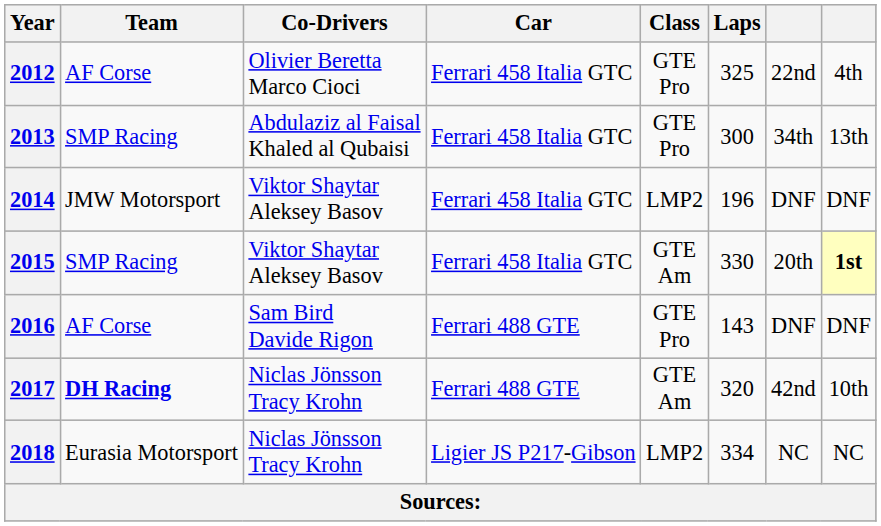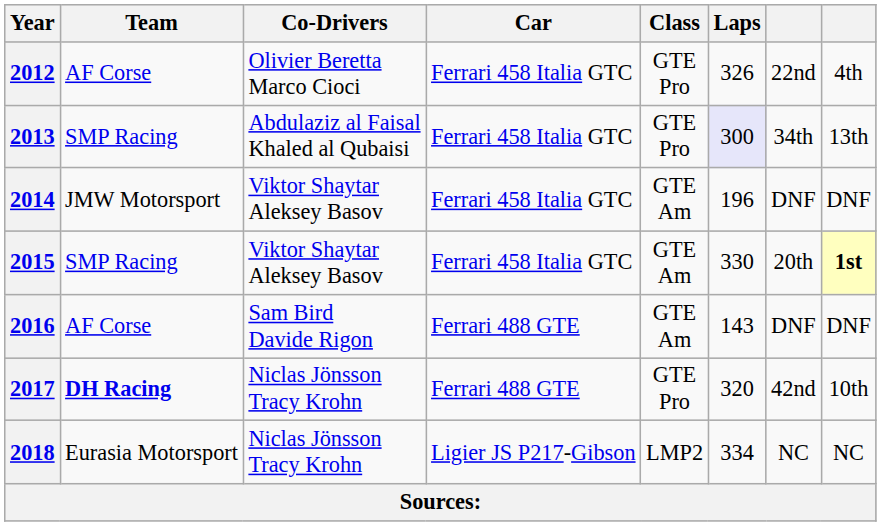 <table class="wikitable" style="text-align:center; font-size:90%">
 <tr>
 <th>Year</th>
 <th>Team</th>
 <th>Co-Drivers</th>
 <th>Car</th>
 <th>Class</th>
 <th>Laps</th>
 <th></th>
 <th></th>
 </tr>
 <tr>
 <th><a href='#'>2012</a></th>
 <td align=left> <a href='#'>AF Corse</a></td>
 <td align=left> <a href='#'>Olivier Beretta</a><br> Marco Cioci</td>
 <td align=left><a href='#'>Ferrari 458 Italia</a> GTC</td>
 <td>GTE<br>Pro</td>
-<td>325</td>
+<td>326</td>
 <td>22nd</td>
 <td>4th</td>
 </tr>
 <tr>
 <th><a href='#'>2013</a></th>
 <td align=left> <a href='#'>SMP Racing</a></td>
 <td align=left> <a href='#'>Abdulaziz al Faisal</a><br> Khaled al Qubaisi</td>
 <td align=left><a href='#'>Ferrari 458 Italia</a> GTC</td>
 <td>GTE<br>Pro</td>
-<td>300</td>
+<td style="background: lavender;">300</td>
 <td>34th</td>
 <td>13th</td>
 </tr>
 <tr>
 <th><a href='#'>2014</a></th>
 <td align=left> JMW Motorsport</td>
 <td align=left> <a href='#'>Viktor Shaytar</a><br> Aleksey Basov</td>
 <td align=left><a href='#'>Ferrari 458 Italia</a> GTC</td>
-<td>LMP2</td>
+<td>GTE<br>Am</td>
 <td>196</td>
 <td>DNF</td>
 <td>DNF</td>
 </tr>
 <tr>
 <th><a href='#'>2015</a></th>
 <td align=left> <a href='#'>SMP Racing</a></td>
 <td align=left> <a href='#'>Viktor Shaytar</a><br> Aleksey Basov</td>
 <td align=left><a href='#'>Ferrari 458 Italia</a> GTC</td>
 <td>GTE<br>Am</td>
 <td>330</td>
 <td>20th</td>
 <td style="background:#FFFFBF;"><strong>1st</strong></td>
 </tr>
 <tr>
 <th><a href='#'>2016</a></th>
 <td align=left> <a href='#'>AF Corse</a></td>
 <td align=left> <a href='#'>Sam Bird</a><br> <a href='#'>Davide Rigon</a></td>
 <td align=left><a href='#'>Ferrari 488 GTE</a></td>
-<td>GTE<br>Pro</td>
+<td>GTE<br>Am</td>
 <td>143</td>
 <td>DNF</td>
 <td>DNF</td>
 </tr>
 <tr>
 <th><a href='#'>2017</a></th>
 <td align=left><strong> <a href='#'>DH Racing</a></strong></td>
 <td align=left> <a href='#'>Niclas Jönsson</a><br> <a href='#'>Tracy Krohn</a></td>
 <td align=left><a href='#'>Ferrari 488 GTE</a></td>
-<td>GTE<br>Am</td>
+<td>GTE<br>Pro</td>
 <td>320</td>
 <td>42nd</td>
 <td>10th</td>
 </tr>
 <tr>
 <th><a href='#'>2018</a></th>
 <td align=left> Eurasia Motorsport</td>
 <td align=left> <a href='#'>Niclas Jönsson</a><br> <a href='#'>Tracy Krohn</a></td>
 <td align=left><a href='#'>Ligier JS P217</a>-<a href='#'>Gibson</a></td>
 <td>LMP2</td>
 <td>334</td>
 <td>NC</td>
 <td>NC</td>
 </tr>
 <tr>
 <th colspan="8">Sources:</th>
 </tr>
 </table>
